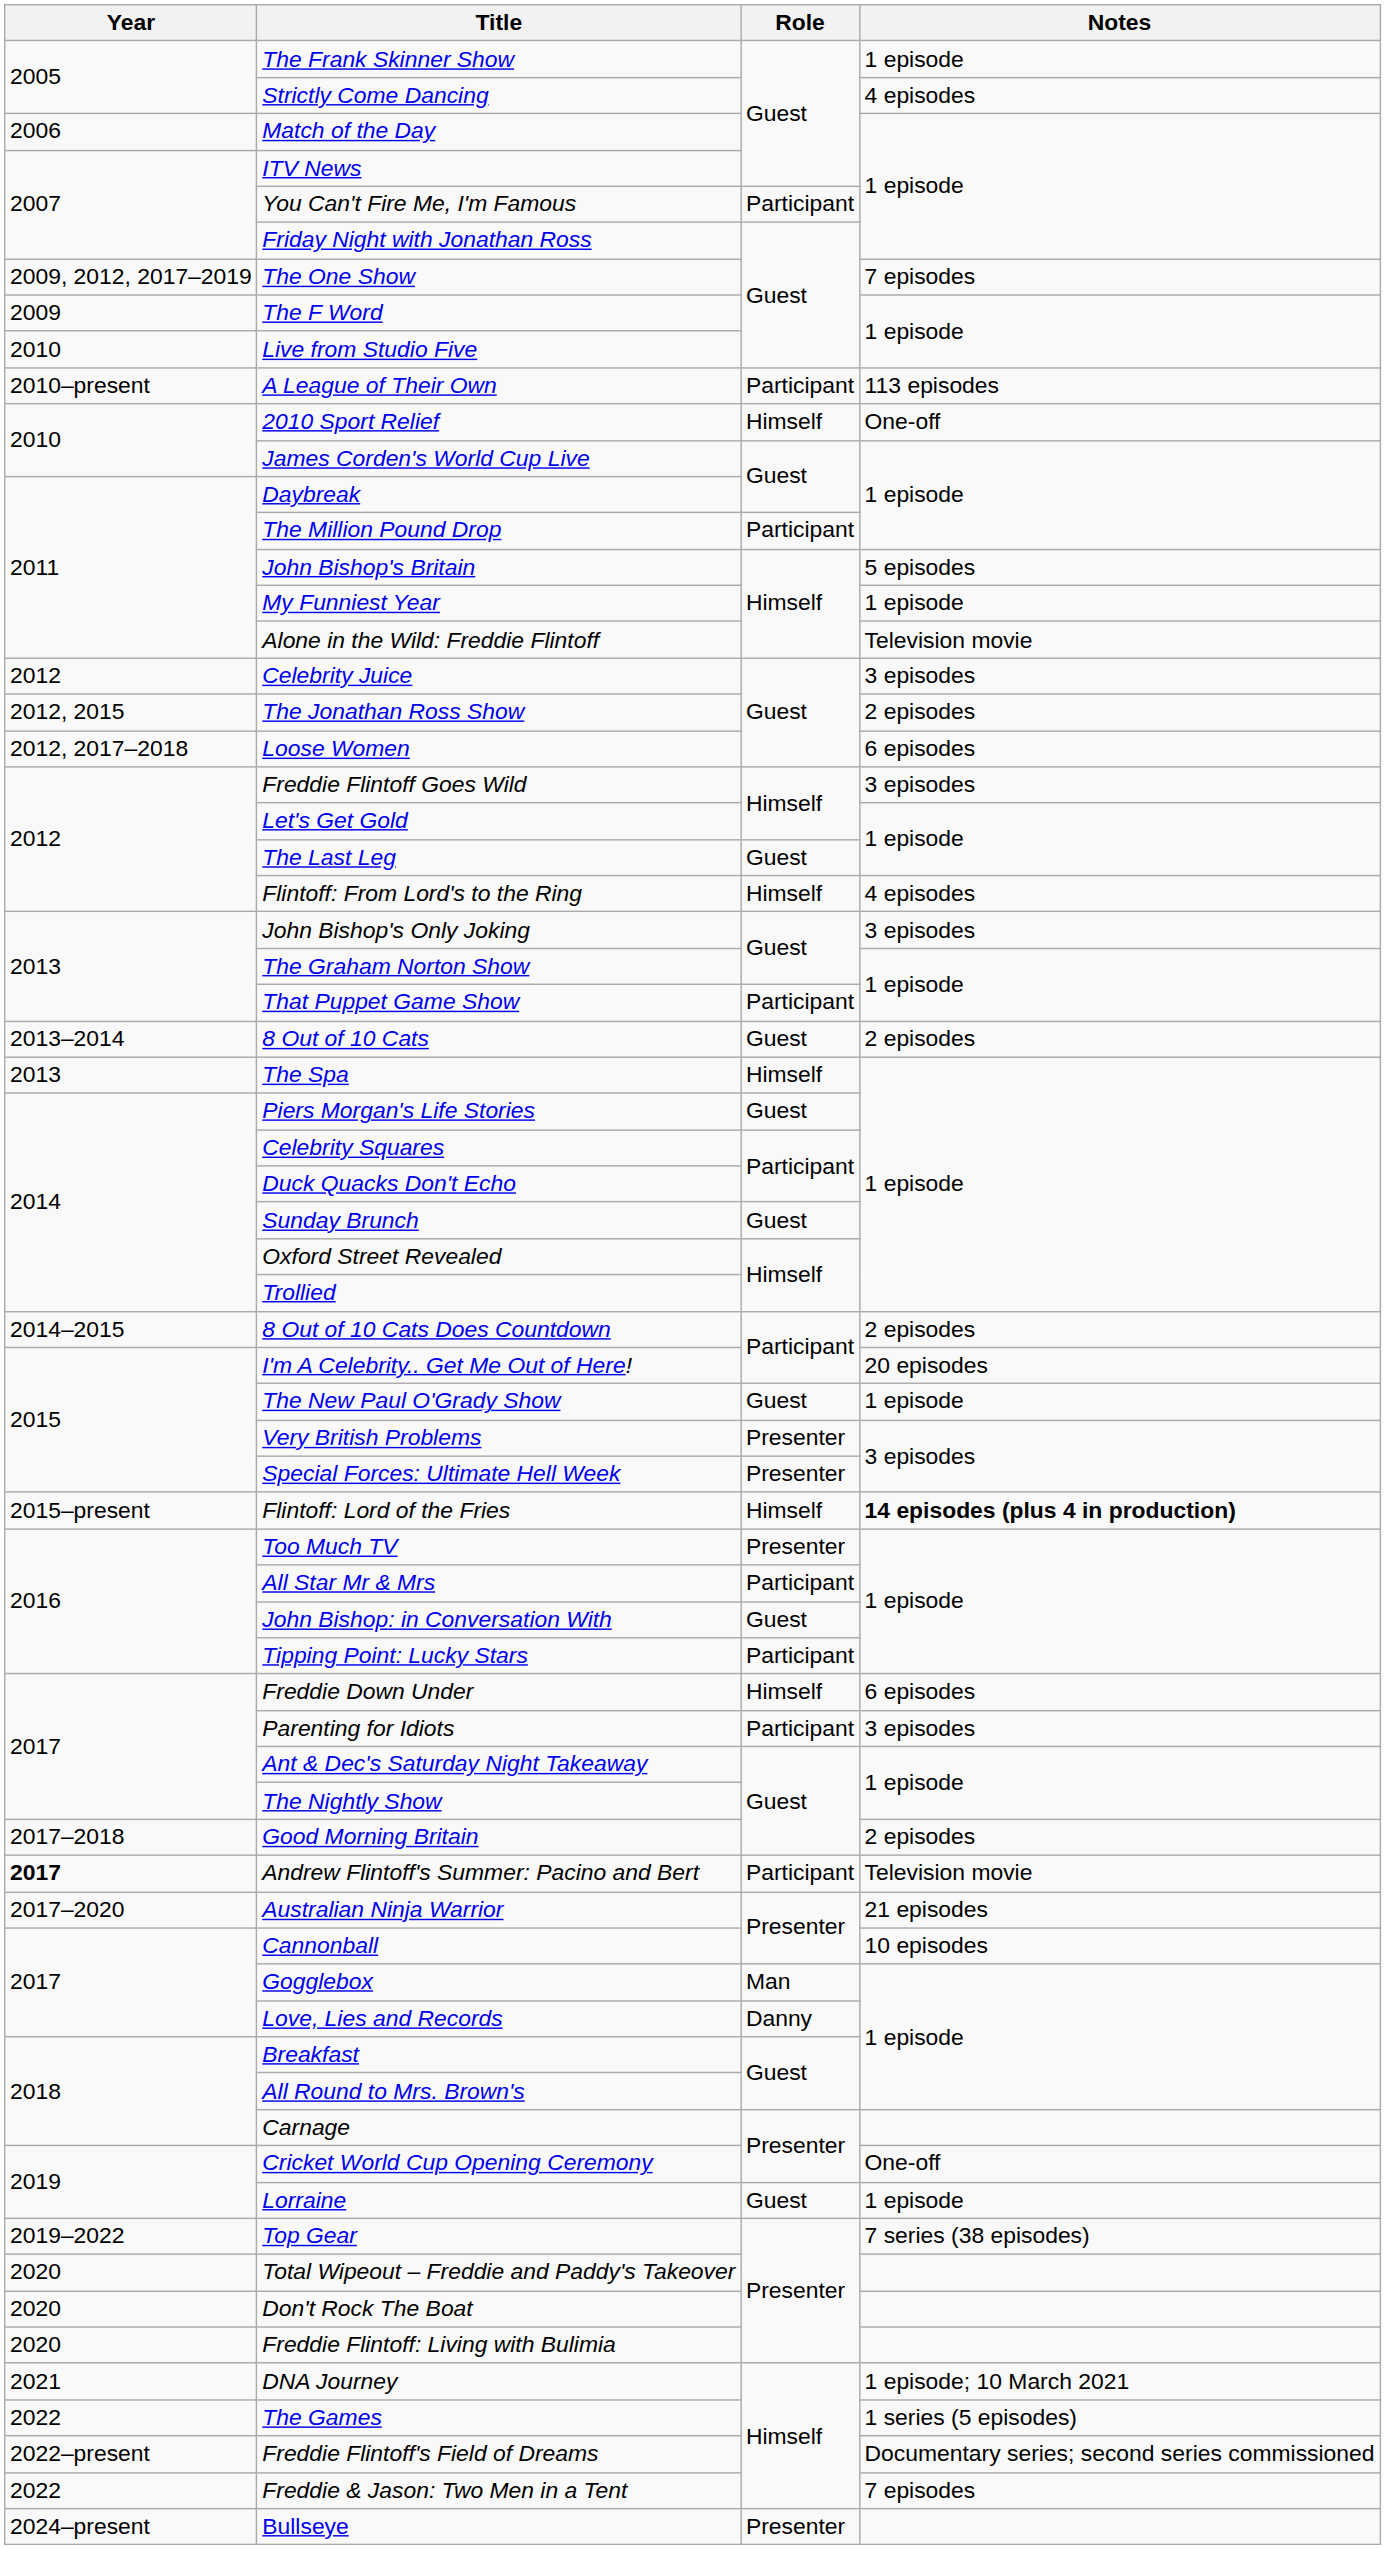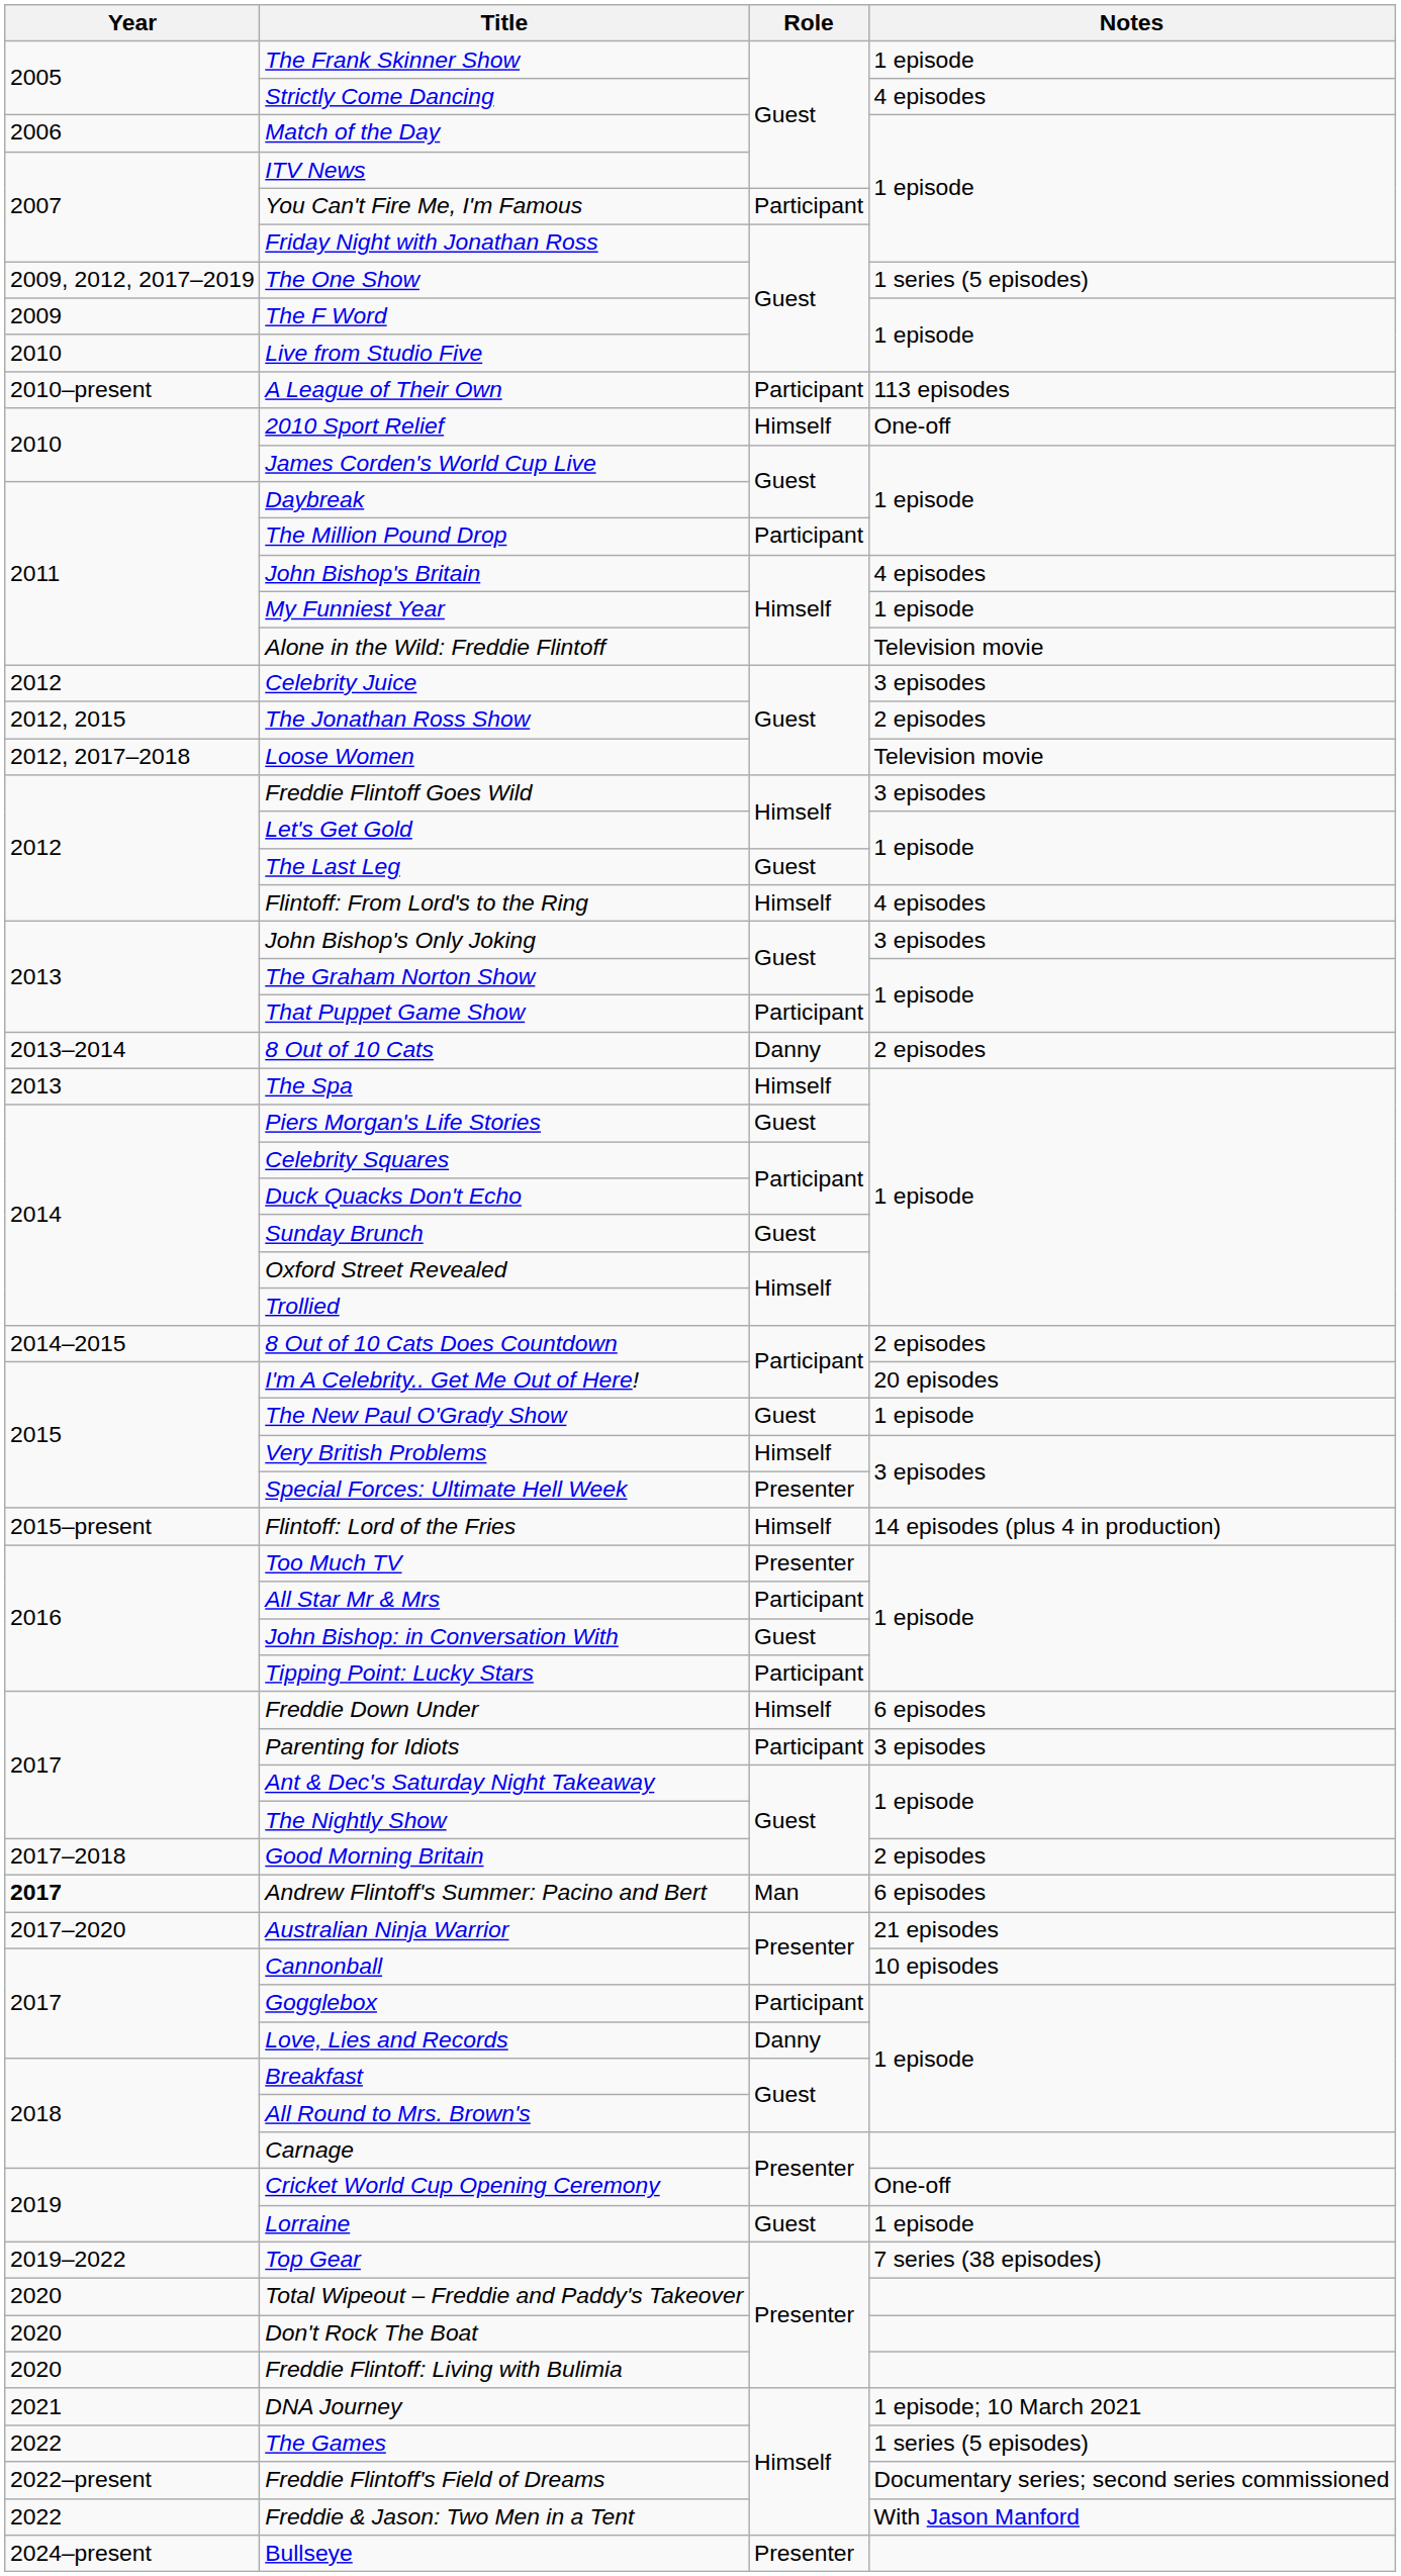 <table class="wikitable">
 <tr>
 <th>Year</th>
 <th>Title</th>
 <th>Role</th>
 <th>Notes</th>
 </tr>
 <tr>
 <td rowspan="2">2005</td>
 <td><em><a href='#'>The Frank Skinner Show</a></em></td>
 <td rowspan="4">Guest</td>
 <td>1 episode</td>
 </tr>
 <tr>
 <td><em><a href='#'>Strictly Come Dancing</a></em></td>
 <td>4 episodes</td>
 </tr>
 <tr>
 <td>2006</td>
 <td><em><a href='#'>Match of the Day</a></em></td>
 <td rowspan="4">1 episode</td>
 </tr>
 <tr>
 <td rowspan="3">2007</td>
 <td><em><a href='#'>ITV News</a></em></td>
 </tr>
 <tr>
 <td><em>You Can't Fire Me, I'm Famous</em></td>
 <td>Participant</td>
 </tr>
 <tr>
 <td><em><a href='#'>Friday Night with Jonathan Ross</a></em></td>
 <td rowspan="4">Guest</td>
 </tr>
 <tr>
 <td>2009, 2012, 2017–2019</td>
 <td><em><a href='#'>The One Show</a></em></td>
-<td>7 episodes</td>
+<td>1 series (5 episodes)</td>
 </tr>
 <tr>
 <td>2009</td>
 <td><em><a href='#'>The F Word</a></em></td>
 <td rowspan="2">1 episode</td>
 </tr>
 <tr>
 <td>2010</td>
 <td><em><a href='#'>Live from Studio Five</a></em></td>
 </tr>
 <tr>
 <td>2010–present</td>
 <td><em><a href='#'>A League of Their Own</a></em></td>
 <td>Participant</td>
 <td>113 episodes</td>
 </tr>
 <tr>
 <td rowspan="2">2010</td>
 <td><em><a href='#'>2010 Sport Relief</a></em></td>
 <td>Himself</td>
 <td>One-off</td>
 </tr>
 <tr>
 <td><em><a href='#'>James Corden's World Cup Live</a></em></td>
 <td rowspan="2">Guest</td>
 <td rowspan="3">1 episode</td>
 </tr>
 <tr>
 <td rowspan="5">2011</td>
 <td><em><a href='#'>Daybreak</a></em></td>
 </tr>
 <tr>
 <td><em><a href='#'>The Million Pound Drop</a></em></td>
 <td>Participant</td>
 </tr>
 <tr>
 <td><em><a href='#'>John Bishop's Britain</a></em></td>
 <td rowspan="3">Himself</td>
-<td>5 episodes</td>
+<td>4 episodes</td>
 </tr>
 <tr>
 <td><em><a href='#'>My Funniest Year</a></em></td>
 <td>1 episode</td>
 </tr>
 <tr>
 <td><em>Alone in the Wild: Freddie Flintoff</em></td>
 <td>Television movie</td>
 </tr>
 <tr>
 <td>2012</td>
 <td><em><a href='#'>Celebrity Juice</a></em></td>
 <td rowspan="3">Guest</td>
 <td>3 episodes</td>
 </tr>
 <tr>
 <td>2012, 2015</td>
 <td><em><a href='#'>The Jonathan Ross Show</a></em></td>
 <td>2 episodes</td>
 </tr>
 <tr>
 <td>2012, 2017–2018</td>
 <td><em><a href='#'>Loose Women</a></em></td>
-<td>6 episodes</td>
+<td>Television movie</td>
 </tr>
 <tr>
 <td rowspan="4">2012</td>
 <td><em>Freddie Flintoff Goes Wild</em></td>
 <td rowspan="2">Himself</td>
 <td>3 episodes</td>
 </tr>
 <tr>
 <td><em><a href='#'>Let's Get Gold</a></em></td>
 <td rowspan="2">1 episode</td>
 </tr>
 <tr>
 <td><em><a href='#'>The Last Leg</a></em></td>
 <td>Guest</td>
 </tr>
 <tr>
 <td><em>Flintoff: From Lord's to the Ring</em></td>
 <td>Himself</td>
 <td>4 episodes</td>
 </tr>
 <tr>
 <td rowspan="3">2013</td>
 <td><em>John Bishop's Only Joking</em></td>
 <td rowspan="2">Guest</td>
 <td>3 episodes</td>
 </tr>
 <tr>
 <td><em><a href='#'>The Graham Norton Show</a></em></td>
 <td rowspan="2">1 episode</td>
 </tr>
 <tr>
 <td><em><a href='#'>That Puppet Game Show</a></em></td>
 <td>Participant</td>
 </tr>
 <tr>
 <td>2013–2014</td>
 <td><em><a href='#'>8 Out of 10 Cats</a></em></td>
-<td>Guest</td>
+<td>Danny</td>
 <td>2 episodes</td>
 </tr>
 <tr>
 <td>2013</td>
 <td><em><a href='#'>The Spa</a></em></td>
 <td>Himself</td>
 <td rowspan="7">1 episode</td>
 </tr>
 <tr>
 <td rowspan="6">2014</td>
 <td><em><a href='#'>Piers Morgan's Life Stories</a></em></td>
 <td>Guest</td>
 </tr>
 <tr>
 <td><em><a href='#'>Celebrity Squares</a></em></td>
 <td rowspan="2">Participant</td>
 </tr>
 <tr>
 <td><em><a href='#'>Duck Quacks Don't Echo</a></em></td>
 </tr>
 <tr>
 <td><em><a href='#'>Sunday Brunch</a></em></td>
 <td>Guest</td>
 </tr>
 <tr>
 <td><em>Oxford Street Revealed</em></td>
 <td rowspan="2">Himself</td>
 </tr>
 <tr>
 <td><em><a href='#'>Trollied</a></em></td>
 </tr>
 <tr>
 <td>2014–2015</td>
 <td><em><a href='#'>8 Out of 10 Cats Does Countdown</a></em></td>
 <td rowspan="2">Participant</td>
 <td>2 episodes</td>
 </tr>
 <tr>
 <td rowspan="4">2015</td>
 <td><em><a href='#'>I'm A Celebrity.. Get Me Out of Here</a>!</em></td>
 <td>20 episodes</td>
 </tr>
 <tr>
 <td><em><a href='#'>The New Paul O'Grady Show</a></em></td>
 <td>Guest</td>
 <td>1 episode</td>
 </tr>
 <tr>
 <td><em><a href='#'>Very British Problems</a></em></td>
-<td>Presenter</td>
+<td>Himself</td>
 <td rowspan="2">3 episodes</td>
 </tr>
 <tr>
 <td><em><a href='#'>Special Forces: Ultimate Hell Week</a></em></td>
 <td rowspan="1">Presenter</td>
 </tr>
 <tr>
 <td>2015–present</td>
 <td><em>Flintoff: Lord of the Fries</em></td>
 <td rowspan="1">Himself</td>
-<td><strong>14 episodes (plus 4 in production)</strong></td>
+<td>14 episodes (plus 4 in production)</td>
 </tr>
 <tr>
 <td rowspan="4">2016</td>
 <td><em><a href='#'>Too Much TV</a></em></td>
 <td rowspan="1">Presenter</td>
 <td rowspan="4">1 episode</td>
 </tr>
 <tr>
 <td><em><a href='#'>All Star Mr & Mrs</a></em></td>
 <td>Participant</td>
 </tr>
 <tr>
 <td><em><a href='#'>John Bishop: in Conversation With</a></em></td>
 <td>Guest</td>
 </tr>
 <tr>
 <td><em><a href='#'>Tipping Point: Lucky Stars</a></em></td>
 <td>Participant</td>
 </tr>
 <tr>
 <td rowspan="4">2017</td>
 <td><em>Freddie Down Under</em></td>
 <td>Himself</td>
 <td>6 episodes</td>
 </tr>
 <tr>
 <td><em>Parenting for Idiots</em></td>
 <td>Participant</td>
 <td>3 episodes</td>
 </tr>
 <tr>
 <td><em><a href='#'>Ant & Dec's Saturday Night Takeaway</a></em></td>
 <td rowspan="3">Guest</td>
 <td rowspan="2">1 episode</td>
 </tr>
 <tr>
 <td><em><a href='#'>The Nightly Show</a></em></td>
 </tr>
 <tr>
 <td>2017–2018</td>
 <td><em><a href='#'>Good Morning Britain</a></em></td>
 <td>2 episodes</td>
 </tr>
 <tr>
 <td><strong>2017</strong></td>
 <td><em>Andrew Flintoff's Summer: Pacino and Bert</em></td>
-<td>Participant</td>
-<td>Television movie</td>
+<td>Man</td>
+<td>6 episodes</td>
 </tr>
 <tr>
 <td>2017–2020</td>
 <td><em><a href='#'>Australian Ninja Warrior</a></em></td>
 <td rowspan="2">Presenter</td>
 <td>21 episodes</td>
 </tr>
 <tr>
 <td rowspan="3">2017</td>
 <td><em><a href='#'>Cannonball</a></em></td>
 <td>10 episodes</td>
 </tr>
 <tr>
 <td><em><a href='#'>Gogglebox</a></em></td>
-<td>Man</td>
+<td>Participant</td>
 <td rowspan="4">1 episode</td>
 </tr>
 <tr>
 <td><em><a href='#'>Love, Lies and Records</a></em></td>
 <td>Danny</td>
 </tr>
 <tr>
 <td rowspan="3">2018</td>
 <td><em><a href='#'>Breakfast</a></em></td>
 <td rowspan="2">Guest</td>
 </tr>
 <tr>
 <td><em><a href='#'>All Round to Mrs. Brown's</a></em></td>
 </tr>
 <tr>
 <td><em>Carnage</em></td>
 <td rowspan="2">Presenter</td>
 <td></td>
 </tr>
 <tr>
 <td rowspan="2">2019</td>
 <td><em><a href='#'>Cricket World Cup Opening Ceremony</a></em></td>
 <td>One-off</td>
 </tr>
 <tr>
 <td><em><a href='#'>Lorraine</a></em></td>
 <td>Guest</td>
 <td>1 episode</td>
 </tr>
 <tr>
 <td>2019–2022</td>
 <td><em><a href='#'>Top Gear</a></em></td>
 <td rowspan="4">Presenter</td>
 <td>7 series (38 episodes)</td>
 </tr>
 <tr>
 <td>2020</td>
 <td><em>Total Wipeout – Freddie and Paddy's Takeover</em></td>
 <td></td>
 </tr>
 <tr>
 <td>2020</td>
 <td><em>Don't Rock The Boat</em></td>
 <td></td>
 </tr>
 <tr>
 <td>2020</td>
 <td><em>Freddie Flintoff: Living with Bulimia</em></td>
 <td></td>
 </tr>
 <tr>
 <td>2021</td>
 <td><em>DNA Journey</em></td>
 <td rowspan="4">Himself</td>
 <td>1 episode; 10 March 2021</td>
 </tr>
 <tr>
 <td>2022</td>
 <td><em><a href='#'>The Games</a></em></td>
 <td>1 series (5 episodes)</td>
 </tr>
 <tr>
 <td>2022–present</td>
 <td><em>Freddie Flintoff's Field of Dreams</em></td>
 <td>Documentary series; second series commissioned</td>
 </tr>
 <tr>
 <td>2022</td>
 <td><em>Freddie & Jason: Two Men in a Tent</em></td>
-<td>7 episodes</td>
+<td>With <a href='#'>Jason Manford</a></td>
 </tr>
 <tr>
 <td>2024–present</td>
 <td><a href='#'>Bullseye</a></td>
 <td>Presenter</td>
 <td></td>
 </tr>
 </table>
